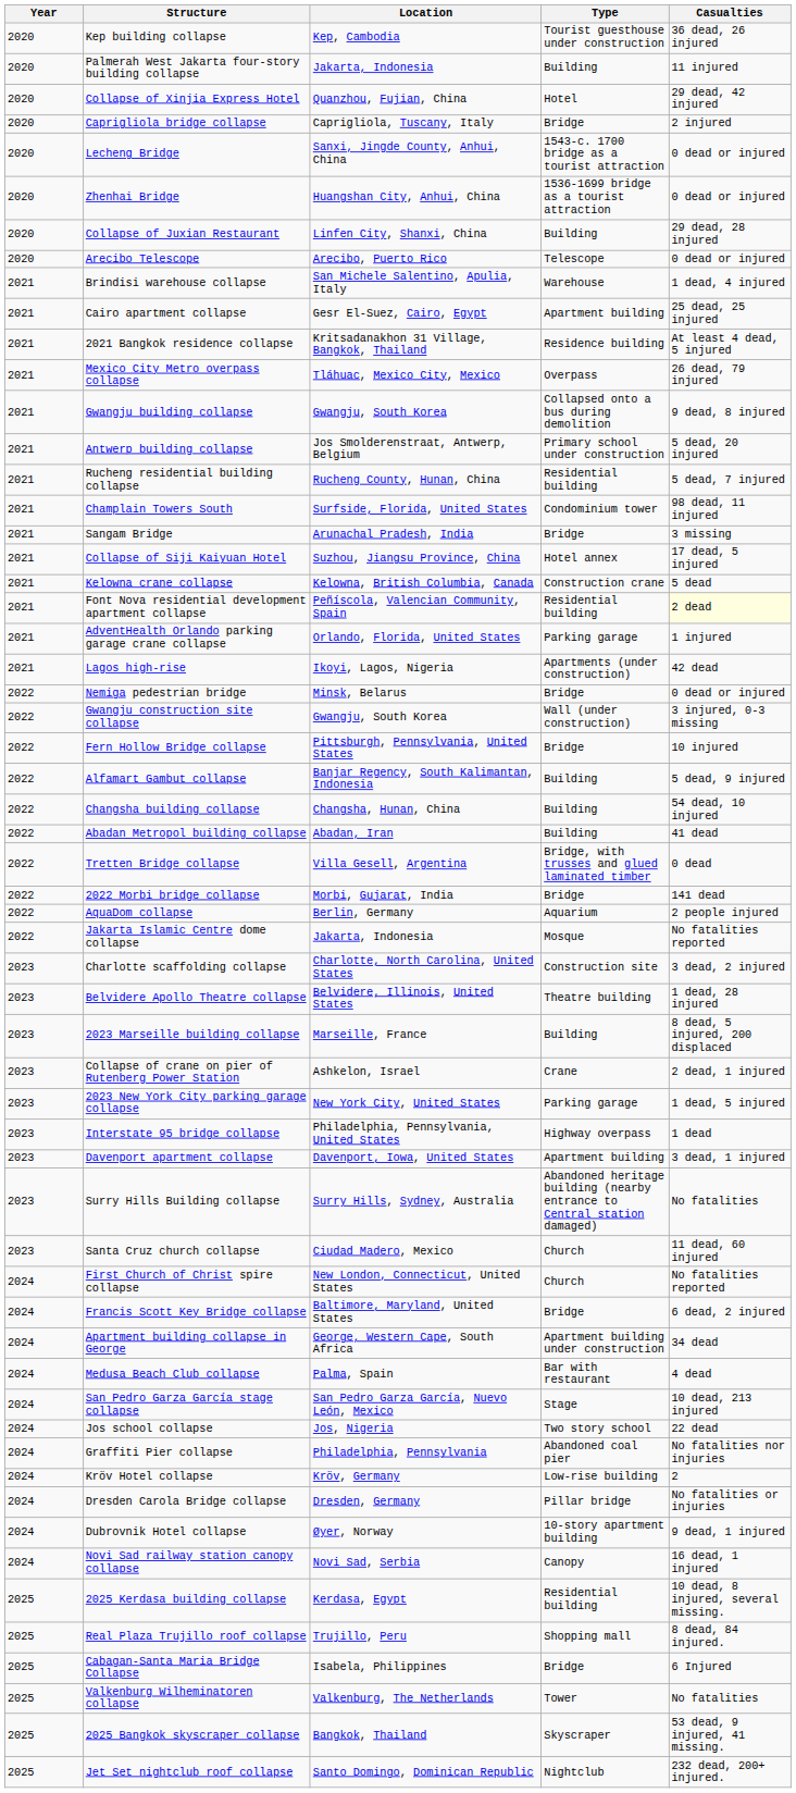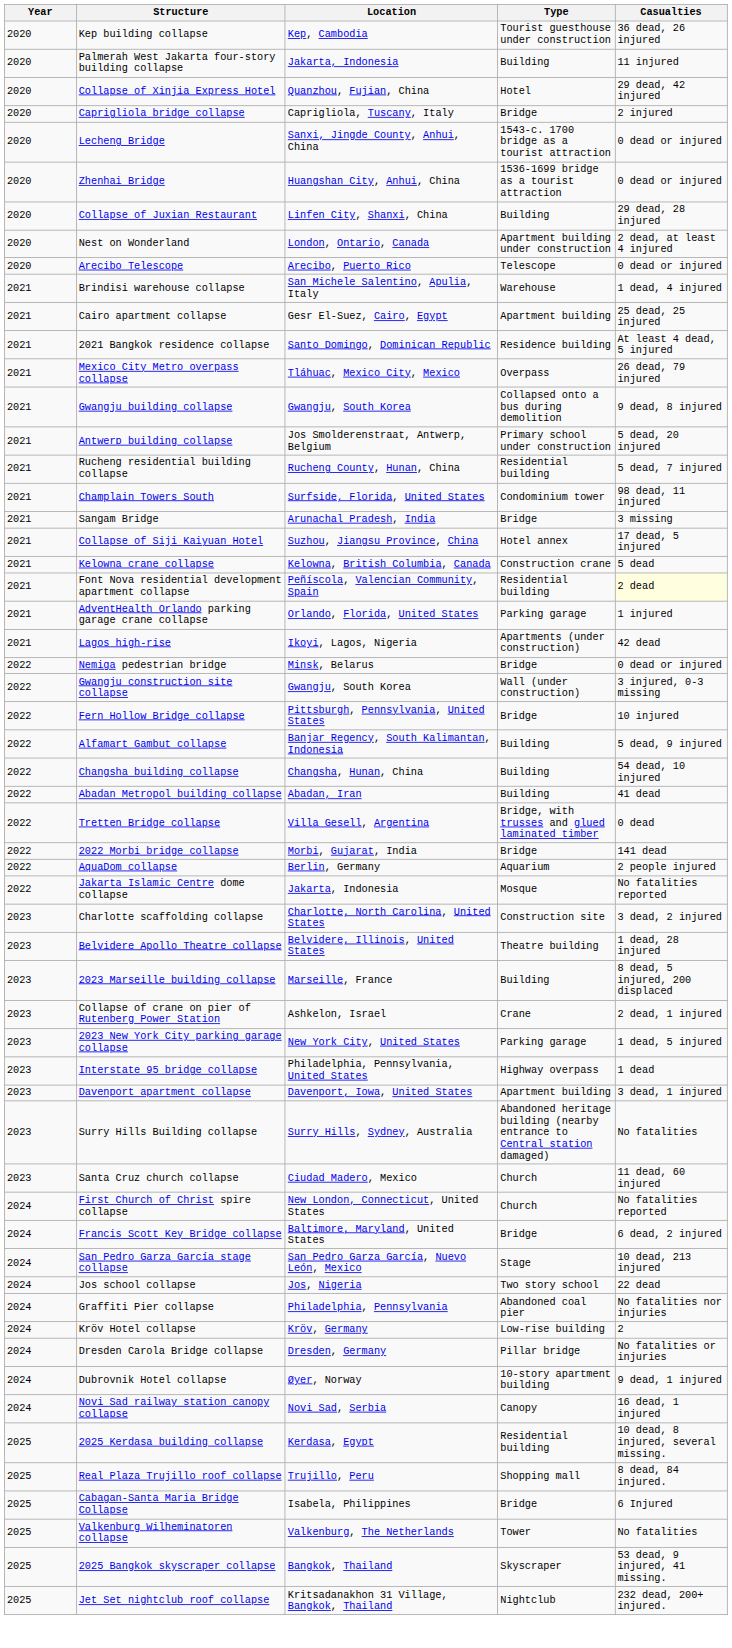 <table class="wikitable sortable" style="font-size:95%;">
 <tr>
 <th width=100>Year</th>
 <th width=300>Structure</th>
 <th width=300>Location</th>
 <th width=150>Type</th>
 <th width=150 data-sort-type="number">Casualties</th>
 </tr>
 <tr>
 <td>2020</td>
 <td>Kep building collapse</td>
 <td><a href='#'>Kep</a>, <a href='#'>Cambodia</a></td>
 <td>Tourist guesthouse under construction</td>
 <td>36 dead, 26 injured</td>
 </tr>
 <tr>
 <td>2020</td>
 <td>Palmerah West Jakarta four-story building collapse</td>
 <td><a href='#'>Jakarta, Indonesia</a></td>
 <td>Building</td>
 <td>11 injured</td>
 </tr>
 <tr>
 <td>2020</td>
 <td><a href='#'>Collapse of Xinjia Express Hotel</a></td>
 <td><a href='#'>Quanzhou</a>, <a href='#'>Fujian</a>, China</td>
 <td>Hotel</td>
 <td>29 dead, 42 injured</td>
 </tr>
 <tr>
 <td>2020</td>
 <td><a href='#'>Caprigliola bridge collapse</a></td>
 <td>Caprigliola, <a href='#'>Tuscany</a>, Italy</td>
 <td>Bridge</td>
 <td>2 injured</td>
 </tr>
 <tr>
 <td>2020</td>
 <td><a href='#'>Lecheng Bridge</a></td>
 <td><a href='#'>Sanxi, Jingde County</a>, <a href='#'>Anhui</a>, China</td>
 <td>1543-c. 1700 bridge as a tourist attraction</td>
 <td>0 dead or injured</td>
 </tr>
 <tr>
 <td>2020</td>
 <td><a href='#'>Zhenhai Bridge</a></td>
 <td><a href='#'>Huangshan City</a>, <a href='#'>Anhui</a>, China</td>
 <td>1536-1699 bridge as a tourist attraction</td>
 <td>0 dead or injured</td>
 </tr>
 <tr>
 <td>2020</td>
 <td><a href='#'>Collapse of Juxian Restaurant</a></td>
 <td><a href='#'>Linfen City</a>, <a href='#'>Shanxi</a>, China</td>
 <td>Building</td>
 <td>29 dead, 28 injured</td>
 </tr>
 <tr>
 <td>2020</td>
+<td>Nest on Wonderland</td>
+<td><a href='#'>London</a>, <a href='#'>Ontario</a>, <a href='#'>Canada</a></td>
+<td>Apartment building under construction</td>
+<td>2 dead, at least 4 injured</td>
+</tr>
+<tr>
+<td>2020</td>
 <td><a href='#'>Arecibo Telescope</a></td>
 <td><a href='#'>Arecibo</a>, <a href='#'>Puerto Rico</a></td>
 <td>Telescope</td>
 <td>0 dead or injured</td>
 </tr>
 <tr>
 <td>2021</td>
 <td>Brindisi warehouse collapse</td>
 <td><a href='#'>San Michele Salentino</a>, <a href='#'>Apulia</a>, Italy</td>
 <td>Warehouse</td>
 <td>1 dead, 4 injured</td>
 </tr>
 <tr>
 <td>2021</td>
 <td>Cairo apartment collapse</td>
 <td>Gesr El-Suez, <a href='#'>Cairo</a>, <a href='#'>Egypt</a></td>
 <td>Apartment building</td>
 <td>25 dead, 25 injured</td>
 </tr>
 <tr>
 <td>2021</td>
 <td>2021 Bangkok residence collapse</td>
-<td>Kritsadanakhon 31 Village, <a href='#'>Bangkok</a>, <a href='#'>Thailand</a></td>
+<td><a href='#'>Santo Domingo</a>, <a href='#'>Dominican Republic</a></td>
 <td>Residence building</td>
 <td data-sort-value="4">At least 4 dead, 5 injured</td>
 </tr>
 <tr>
 <td>2021</td>
 <td><a href='#'>Mexico City Metro overpass collapse</a></td>
 <td><a href='#'>Tláhuac</a>, <a href='#'>Mexico City</a>, <a href='#'>Mexico</a></td>
 <td>Overpass</td>
 <td>26 dead, 79 injured</td>
 </tr>
 <tr>
 <td>2021</td>
 <td><a href='#'>Gwangju building collapse</a></td>
 <td><a href='#'>Gwangju</a>, <a href='#'>South Korea</a></td>
 <td>Collapsed onto a bus during demolition</td>
 <td>9 dead, 8 injured</td>
 </tr>
 <tr>
 <td>2021</td>
 <td><a href='#'>Antwerp building collapse</a></td>
 <td>Jos Smolderenstraat, Antwerp, Belgium</td>
 <td>Primary school under construction</td>
 <td>5 dead, 20 injured</td>
 </tr>
 <tr>
 <td>2021</td>
 <td>Rucheng residential building collapse</td>
 <td><a href='#'>Rucheng County</a>, <a href='#'>Hunan</a>, China</td>
 <td>Residential building</td>
 <td data-sort-value="5">5 dead, 7 injured</td>
 </tr>
 <tr>
 <td>2021</td>
 <td><a href='#'>Champlain Towers South</a></td>
 <td><a href='#'>Surfside, Florida</a>, <a href='#'>United States</a></td>
 <td>Condominium tower</td>
 <td data-sort-value="98">98 dead, 11 injured</td>
 </tr>
 <tr>
 <td>2021</td>
 <td>Sangam Bridge</td>
 <td><a href='#'>Arunachal Pradesh</a>, <a href='#'>India</a></td>
 <td>Bridge</td>
 <td>3 missing</td>
 </tr>
 <tr>
 <td>2021</td>
 <td><a href='#'>Collapse of Siji Kaiyuan Hotel</a></td>
 <td><a href='#'>Suzhou</a>,  <a href='#'>Jiangsu Province</a>, <a href='#'>China</a></td>
 <td>Hotel annex</td>
 <td>17 dead, 5 injured</td>
 </tr>
 <tr>
 <td>2021</td>
 <td><a href='#'>Kelowna crane collapse</a></td>
 <td><a href='#'>Kelowna</a>, <a href='#'>British Columbia</a>, <a href='#'>Canada</a></td>
 <td>Construction crane</td>
 <td>5 dead</td>
 </tr>
 <tr>
 <td>2021</td>
 <td>Font Nova residential development apartment collapse</td>
 <td><a href='#'>Peñíscola</a>, <a href='#'>Valencian Community</a>, <a href='#'>Spain</a></td>
 <td>Residential building</td>
 <td style="background: lightyellow;">2 dead</td>
 </tr>
 <tr>
 <td>2021</td>
 <td><a href='#'>AdventHealth Orlando</a> parking garage crane collapse</td>
 <td><a href='#'>Orlando</a>, <a href='#'>Florida</a>, <a href='#'>United States</a></td>
 <td>Parking garage</td>
 <td>1 injured</td>
 </tr>
 <tr>
 <td>2021</td>
 <td><a href='#'>Lagos high-rise</a></td>
 <td><a href='#'>Ikoyi</a>, Lagos, Nigeria</td>
 <td>Apartments (under construction)</td>
 <td>42 dead</td>
 </tr>
 <tr>
 <td>2022</td>
 <td><a href='#'>Nemiga</a> pedestrian bridge</td>
 <td><a href='#'>Minsk</a>, Belarus</td>
 <td>Bridge</td>
 <td>0 dead or injured</td>
 </tr>
 <tr>
 <td>2022</td>
 <td><a href='#'>Gwangju construction site collapse</a></td>
 <td><a href='#'>Gwangju</a>, South Korea</td>
 <td>Wall (under construction)</td>
 <td>3 injured, 0-3 missing</td>
 </tr>
 <tr>
 <td>2022</td>
 <td><a href='#'>Fern Hollow Bridge collapse</a></td>
 <td><a href='#'>Pittsburgh</a>, <a href='#'>Pennsylvania</a>, <a href='#'>United States</a></td>
 <td>Bridge</td>
 <td>10 injured</td>
 </tr>
 <tr>
 <td>2022</td>
 <td><a href='#'>Alfamart Gambut collapse</a></td>
 <td><a href='#'>Banjar Regency</a>, <a href='#'>South Kalimantan</a>, <a href='#'>Indonesia</a></td>
 <td>Building</td>
 <td>5 dead, 9 injured</td>
 </tr>
 <tr>
 <td>2022</td>
 <td><a href='#'>Changsha building collapse</a></td>
 <td><a href='#'>Changsha</a>, <a href='#'>Hunan</a>, China</td>
 <td>Building</td>
 <td>54 dead, 10 injured</td>
 </tr>
 <tr>
 <td>2022</td>
 <td><a href='#'>Abadan Metropol building collapse</a></td>
 <td><a href='#'>Abadan, Iran</a></td>
 <td>Building</td>
 <td>41 dead</td>
 </tr>
 <tr>
 <td>2022</td>
 <td><a href='#'>Tretten Bridge collapse</a></td>
 <td><a href='#'>Villa Gesell</a>, <a href='#'>Argentina</a></td>
 <td>Bridge, with <a href='#'>trusses</a> and <a href='#'>glued laminated timber</a></td>
 <td>0 dead</td>
 </tr>
 <tr>
 <td>2022</td>
 <td><a href='#'>2022 Morbi bridge collapse</a></td>
 <td><a href='#'>Morbi</a>, <a href='#'>Gujarat</a>, India</td>
 <td>Bridge</td>
 <td>141 dead</td>
 </tr>
 <tr>
 <td>2022</td>
 <td><a href='#'>AquaDom collapse</a></td>
 <td><a href='#'>Berlin</a>, Germany</td>
 <td>Aquarium</td>
 <td>2 people injured</td>
 </tr>
 <tr>
 <td>2022</td>
 <td><a href='#'>Jakarta Islamic Centre</a> dome collapse</td>
 <td><a href='#'>Jakarta</a>, Indonesia</td>
 <td>Mosque</td>
 <td>No fatalities reported</td>
 </tr>
 <tr>
 <td>2023</td>
 <td>Charlotte scaffolding collapse</td>
 <td><a href='#'>Charlotte, North Carolina</a>, <a href='#'>United States</a></td>
 <td>Construction site</td>
 <td>3 dead, 2 injured</td>
 </tr>
 <tr>
 <td>2023</td>
 <td><a href='#'>Belvidere Apollo Theatre collapse</a></td>
 <td><a href='#'>Belvidere, Illinois</a>, <a href='#'>United States</a></td>
 <td>Theatre building</td>
 <td>1 dead, 28 injured</td>
 </tr>
 <tr>
 <td>2023</td>
 <td><a href='#'>2023 Marseille building collapse</a></td>
 <td><a href='#'>Marseille</a>, France</td>
 <td>Building</td>
 <td>8 dead, 5 injured, 200 displaced</td>
 </tr>
 <tr>
 <td>2023</td>
 <td>Collapse of crane on pier of <a href='#'>Rutenberg Power Station</a></td>
 <td>Ashkelon, Israel</td>
 <td>Crane</td>
 <td>2 dead, 1 injured</td>
 </tr>
 <tr>
 <td>2023</td>
 <td><a href='#'>2023 New York City parking garage collapse</a></td>
 <td><a href='#'>New York City</a>, <a href='#'>United States</a></td>
 <td>Parking garage</td>
 <td>1 dead, 5 injured</td>
 </tr>
 <tr>
 <td>2023</td>
 <td><a href='#'>Interstate 95 bridge collapse</a></td>
 <td>Philadelphia, Pennsylvania, <a href='#'>United States</a></td>
 <td>Highway overpass</td>
 <td>1 dead</td>
 </tr>
 <tr>
 <td>2023</td>
 <td><a href='#'>Davenport apartment collapse</a></td>
 <td><a href='#'>Davenport, Iowa</a>, <a href='#'>United States</a></td>
 <td>Apartment building</td>
 <td>3 dead, 1 injured</td>
 </tr>
 <tr>
 <td>2023</td>
 <td>Surry Hills Building collapse</td>
 <td><a href='#'>Surry Hills</a>, <a href='#'>Sydney</a>, Australia</td>
 <td>Abandoned heritage building (nearby entrance to <a href='#'>Central station</a> damaged)</td>
 <td>No fatalities</td>
 </tr>
 <tr>
 <td>2023</td>
 <td>Santa Cruz church collapse</td>
 <td><a href='#'>Ciudad Madero</a>, Mexico</td>
 <td>Church</td>
 <td>11 dead, 60 injured</td>
 </tr>
 <tr>
 <td>2024</td>
 <td><a href='#'>First Church of Christ</a> spire collapse</td>
 <td><a href='#'>New London, Connecticut</a>, United States</td>
 <td>Church</td>
 <td>No fatalities reported</td>
 </tr>
 <tr>
 <td>2024</td>
 <td><a href='#'>Francis Scott Key Bridge collapse</a></td>
 <td><a href='#'>Baltimore, Maryland</a>, United States</td>
 <td>Bridge</td>
 <td>6 dead, 2 injured</td>
 </tr>
 <tr>
 <td>2024</td>
-<td><a href='#'>Apartment building collapse in George</a></td>
-<td><a href='#'>George, Western Cape</a>, South Africa</td>
-<td>Apartment building under construction</td>
-<td>34 dead</td>
-</tr>
-<tr>
-<td>2024</td>
-<td><a href='#'>Medusa Beach Club collapse</a></td>
-<td><a href='#'>Palma</a>, Spain</td>
-<td>Bar with restaurant</td>
-<td>4 dead</td>
-</tr>
-<tr>
-<td>2024</td>
 <td><a href='#'>San Pedro Garza García stage collapse</a></td>
 <td><a href='#'>San Pedro Garza García</a>, <a href='#'>Nuevo León</a>, <a href='#'>Mexico</a></td>
 <td>Stage</td>
 <td>10 dead, 213 injured</td>
 </tr>
 <tr>
 <td>2024</td>
 <td>Jos school collapse</td>
 <td><a href='#'>Jos</a>, <a href='#'>Nigeria</a></td>
 <td>Two story school</td>
 <td>22 dead</td>
 </tr>
 <tr>
 <td>2024</td>
 <td>Graffiti Pier collapse</td>
 <td><a href='#'>Philadelphia</a>, <a href='#'>Pennsylvania</a></td>
 <td>Abandoned coal pier</td>
 <td>No fatalities nor injuries</td>
 </tr>
 <tr>
 <td>2024</td>
 <td>Kröv Hotel collapse</td>
 <td><a href='#'>Kröv</a>, <a href='#'>Germany</a></td>
 <td>Low-rise building</td>
 <td>2</td>
 </tr>
 <tr>
 <td>2024</td>
 <td>Dresden Carola Bridge collapse</td>
 <td><a href='#'>Dresden</a>, <a href='#'>Germany</a></td>
 <td>Pillar bridge</td>
 <td>No fatalities or injuries</td>
 </tr>
 <tr>
 <td>2024</td>
 <td>Dubrovnik Hotel collapse</td>
 <td><a href='#'>Øyer</a>, Norway</td>
 <td>10-story apartment building</td>
 <td>9 dead, 1 injured</td>
 </tr>
 <tr>
 <td>2024</td>
 <td><a href='#'>Novi Sad railway station canopy collapse</a></td>
 <td><a href='#'>Novi Sad</a>, <a href='#'>Serbia</a></td>
 <td>Canopy</td>
 <td>16 dead, 1 injured</td>
 </tr>
 <tr>
 <td>2025</td>
 <td><a href='#'>2025 Kerdasa building collapse</a></td>
 <td><a href='#'>Kerdasa</a>, <a href='#'>Egypt</a></td>
 <td>Residential building</td>
 <td>10 dead, 8 injured, several missing.</td>
 </tr>
 <tr>
 <td>2025</td>
 <td><a href='#'>Real Plaza Trujillo roof collapse</a></td>
 <td><a href='#'>Trujillo</a>, <a href='#'>Peru</a></td>
 <td>Shopping mall</td>
 <td>8 dead, 84 injured.</td>
 </tr>
 <tr>
 <td>2025</td>
 <td><a href='#'>Cabagan-Santa Maria Bridge Collapse</a></td>
 <td>Isabela, Philippines</td>
 <td>Bridge</td>
 <td>6 Injured</td>
 </tr>
 <tr>
 <td>2025</td>
 <td><a href='#'>Valkenburg Wilheminatoren collapse</a></td>
 <td><a href='#'>Valkenburg</a>, <a href='#'>The Netherlands</a></td>
 <td>Tower</td>
 <td>No fatalities</td>
 </tr>
 <tr>
 <td>2025</td>
 <td><a href='#'>2025 Bangkok skyscraper collapse</a></td>
 <td><a href='#'>Bangkok</a>, <a href='#'>Thailand</a></td>
 <td>Skyscraper</td>
 <td>53 dead, 9 injured, 41 missing.</td>
 </tr>
 <tr>
 <td>2025</td>
 <td><a href='#'>Jet Set nightclub roof collapse</a></td>
-<td><a href='#'>Santo Domingo</a>, <a href='#'>Dominican Republic</a></td>
+<td>Kritsadanakhon 31 Village, <a href='#'>Bangkok</a>, <a href='#'>Thailand</a></td>
 <td>Nightclub</td>
 <td>232 dead, 200+ injured.</td>
 </tr>
 </table>
